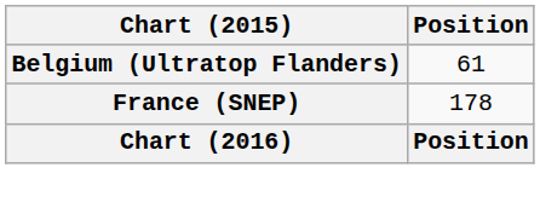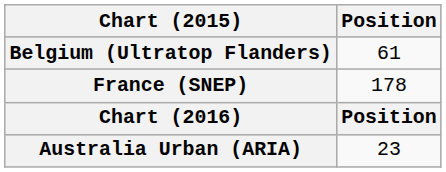 <table class="wikitable plainrowheaders" style="text-align:center;">
 <tr>
 <th scope="col">Chart (2015)</th>
 <th scope="col">Position</th>
 </tr>
 <tr>
 <th scope="row">Belgium (Ultratop Flanders)</th>
 <td>61</td>
 </tr>
 <tr>
 <th scope="row">France (SNEP)</th>
 <td>178</td>
 </tr>
 <tr>
 <th scope="col">Chart (2016)</th>
 <th scope="col">Position</th>
 </tr>
+<tr>
+<th scope="row">Australia Urban (ARIA)</th>
+<td>23</td>
+</tr>
 </table>
